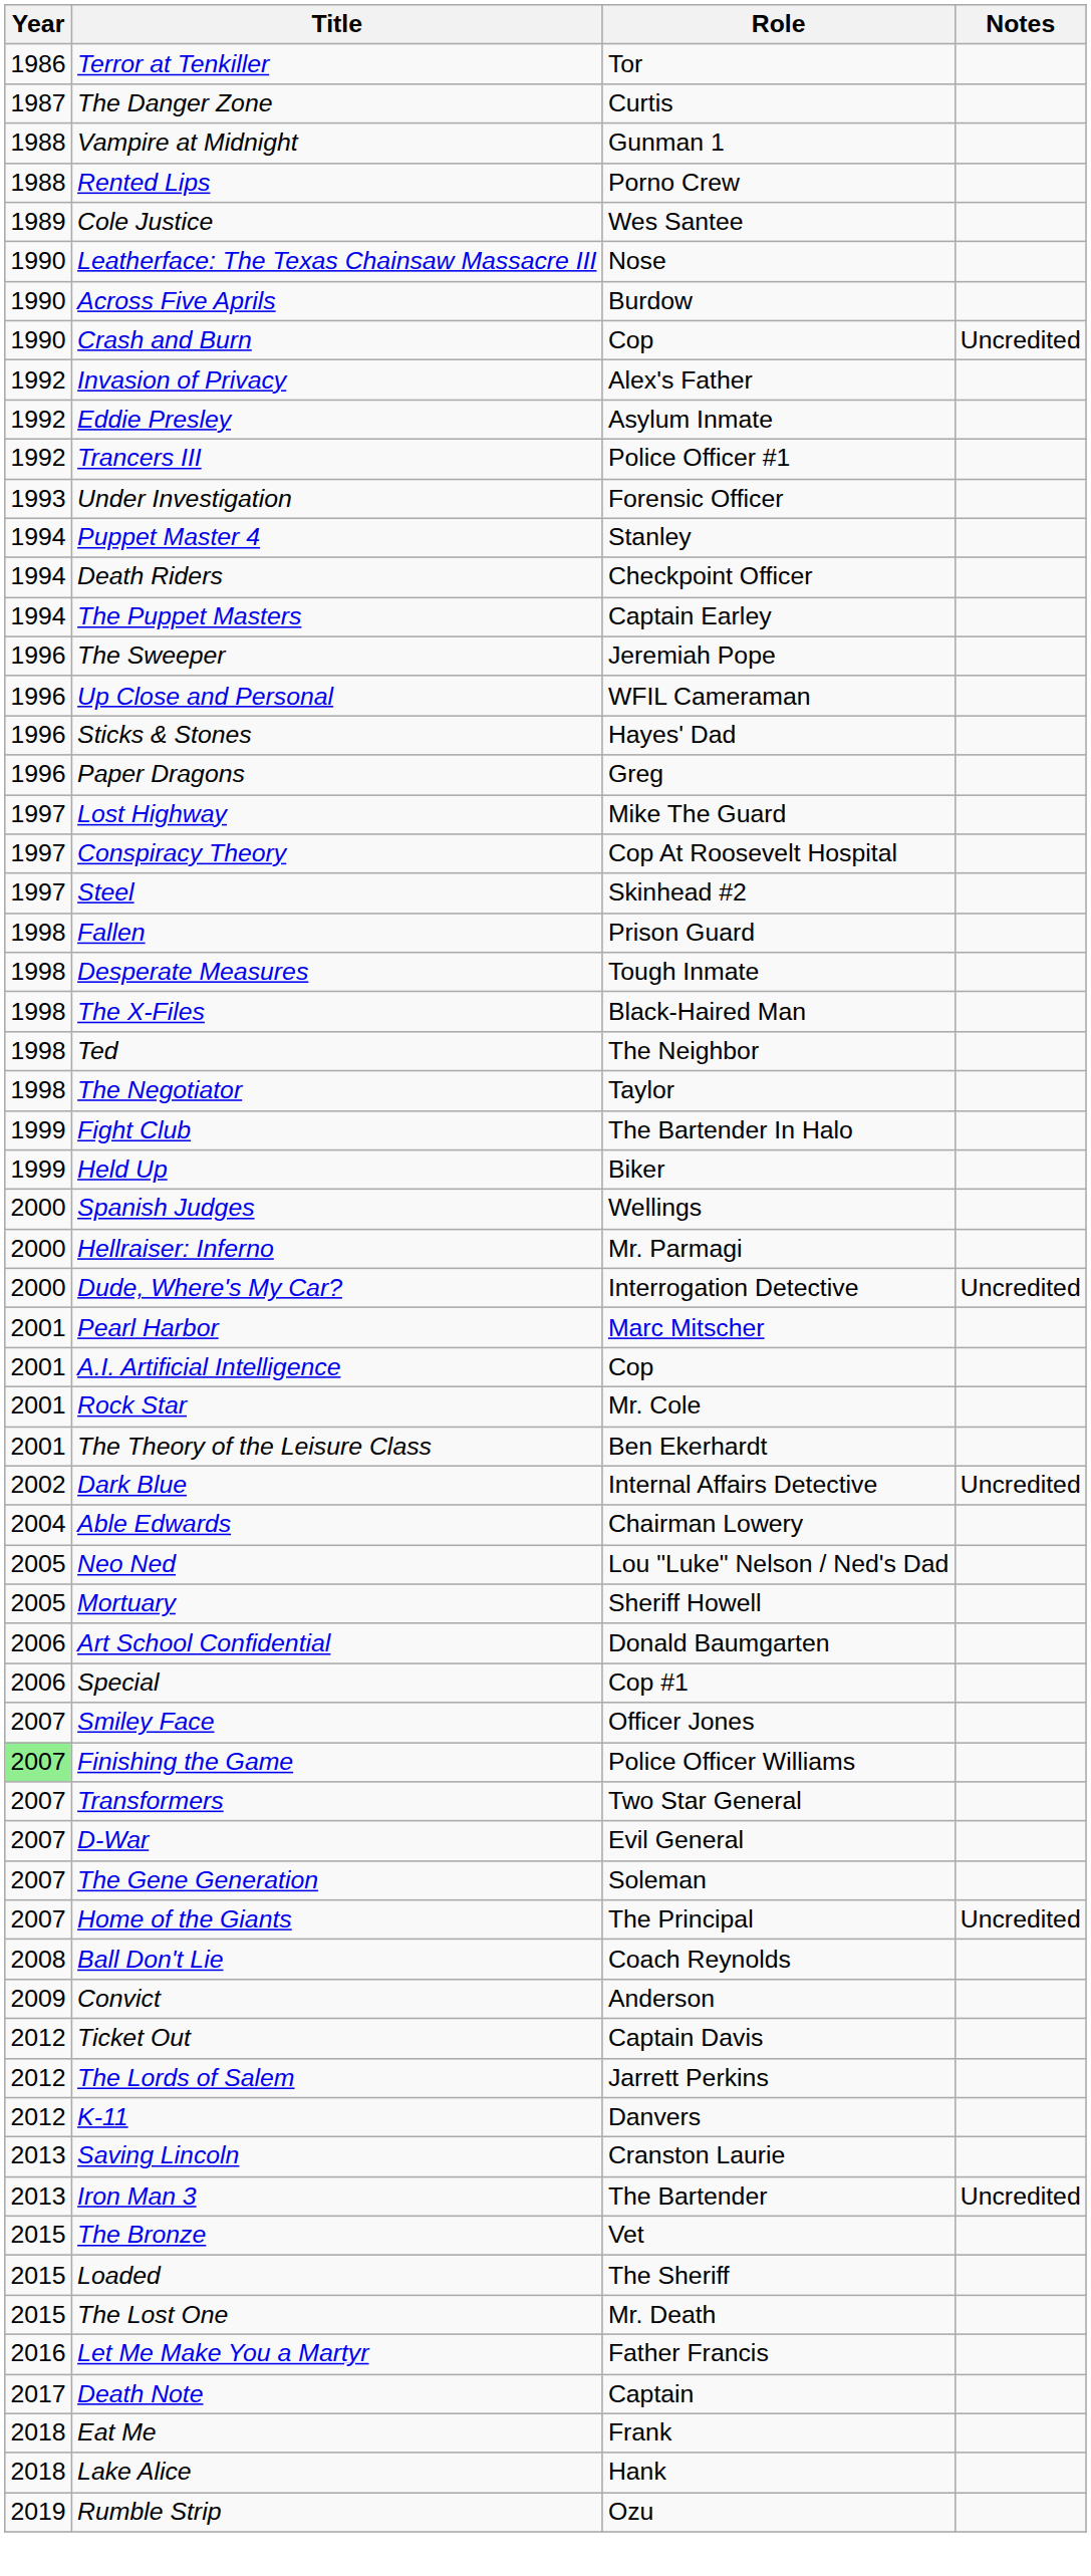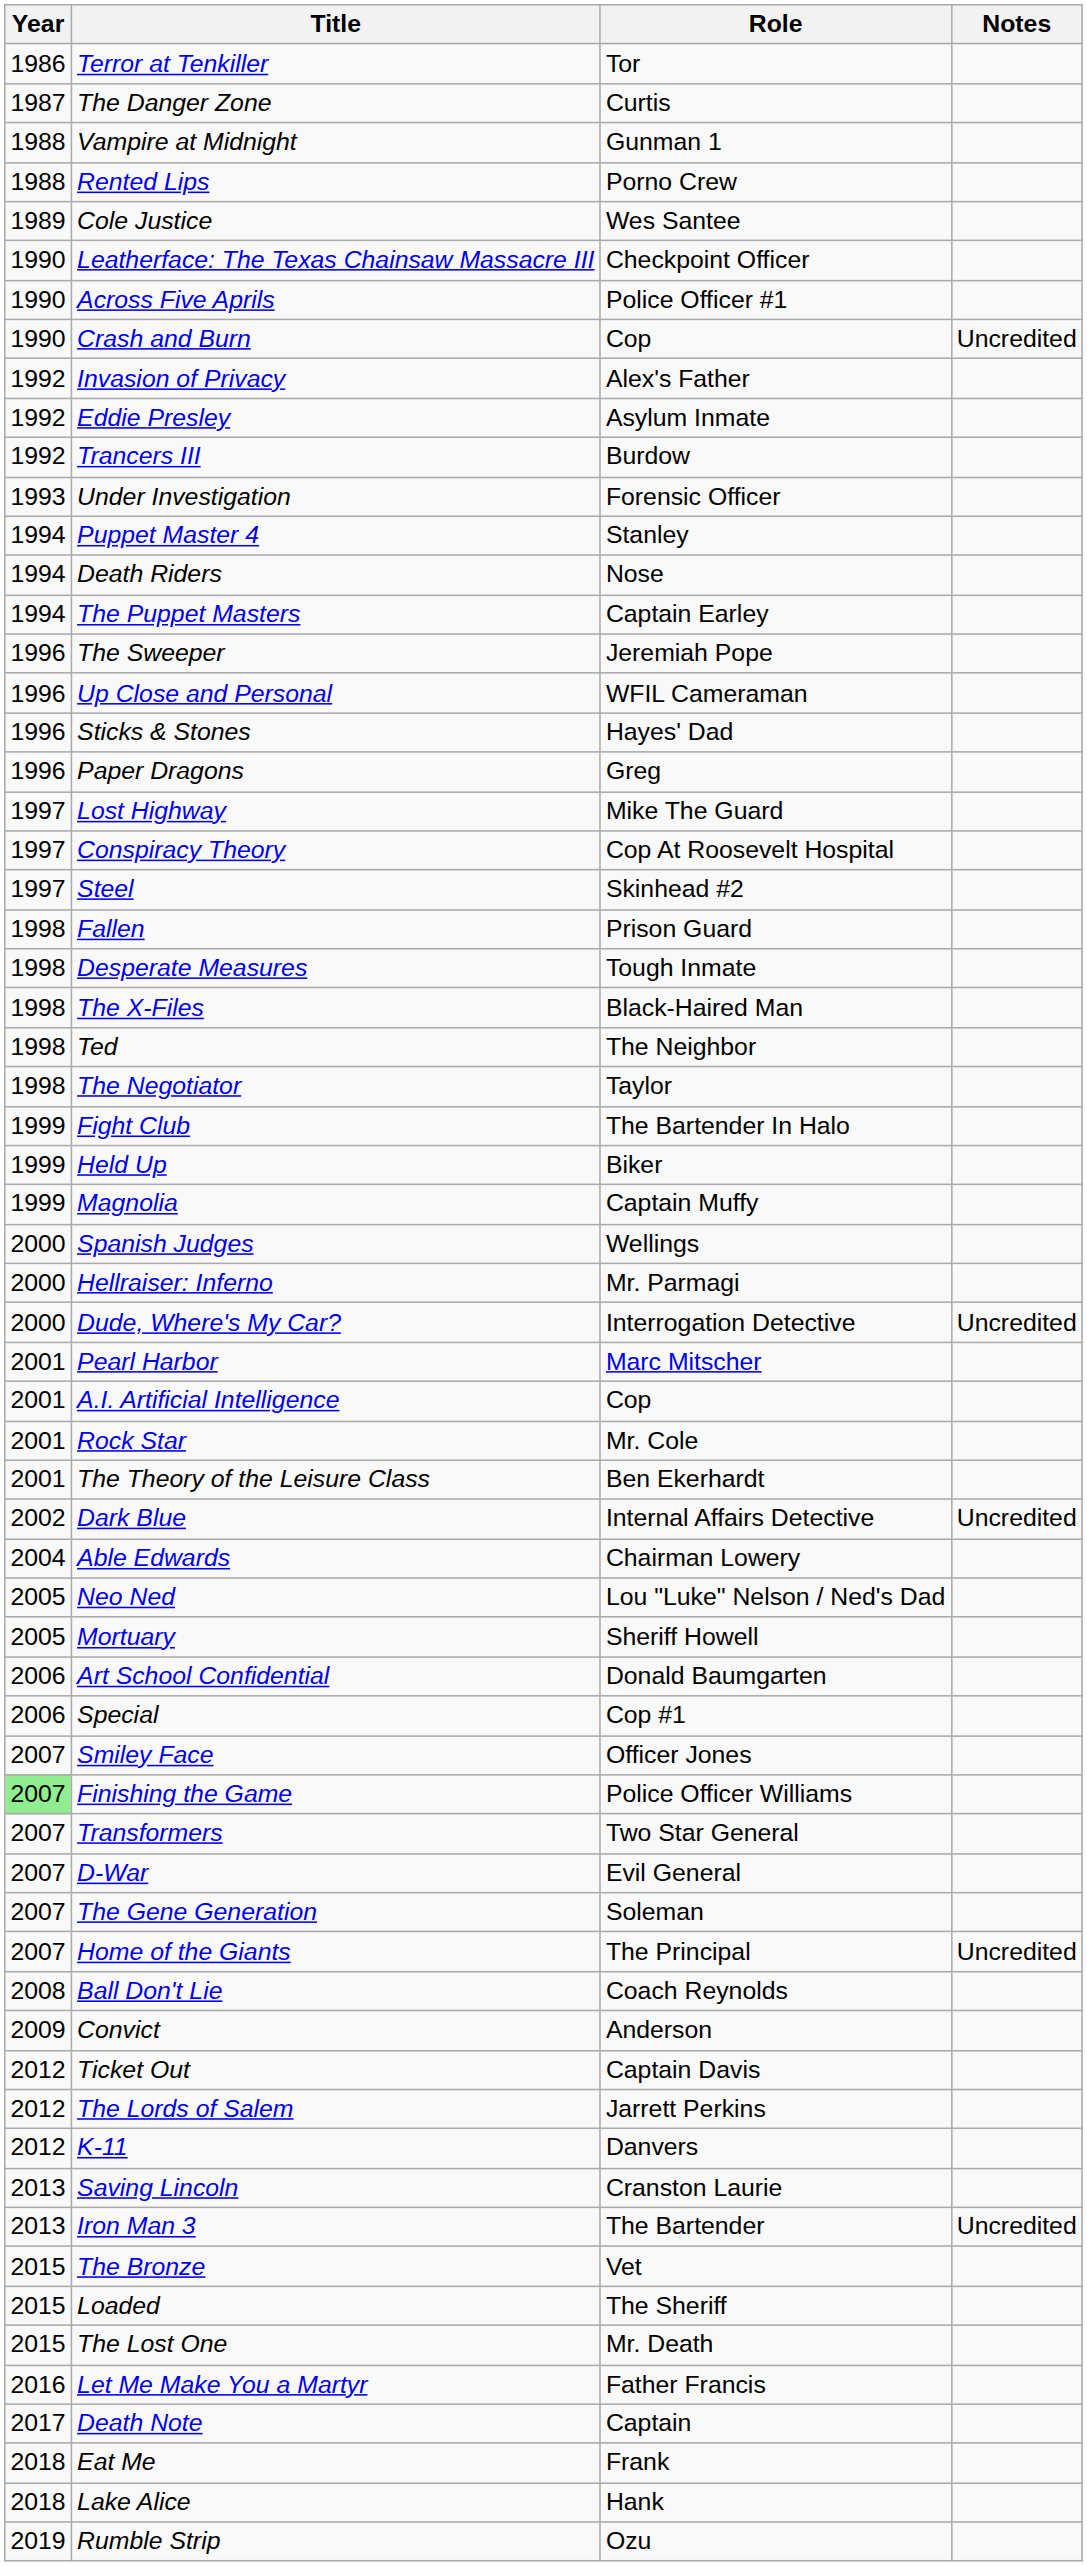 <table class="wikitable sortable">
 <tr>
 <th>Year</th>
 <th>Title</th>
 <th>Role</th>
 <th>Notes</th>
 </tr>
 <tr>
 <td>1986</td>
 <td><em><a href='#'>Terror at Tenkiller</a></em></td>
 <td>Tor</td>
 <td></td>
 </tr>
 <tr>
 <td>1987</td>
 <td><em>The Danger Zone</em></td>
 <td>Curtis</td>
 <td></td>
 </tr>
 <tr>
 <td>1988</td>
 <td><em>Vampire at Midnight</em></td>
 <td>Gunman 1</td>
 <td></td>
 </tr>
 <tr>
 <td>1988</td>
 <td><em><a href='#'>Rented Lips</a></em></td>
 <td>Porno Crew</td>
 <td></td>
 </tr>
 <tr>
 <td>1989</td>
 <td><em>Cole Justice</em></td>
 <td>Wes Santee</td>
 <td></td>
 </tr>
 <tr>
 <td>1990</td>
 <td><em><a href='#'>Leatherface: The Texas Chainsaw Massacre III</a></em></td>
-<td>Nose</td>
+<td>Checkpoint Officer</td>
 <td></td>
 </tr>
 <tr>
 <td>1990</td>
 <td><em><a href='#'>Across Five Aprils</a></em></td>
-<td>Burdow</td>
+<td>Police Officer #1</td>
 <td></td>
 </tr>
 <tr>
 <td>1990</td>
 <td><em><a href='#'>Crash and Burn</a></em></td>
 <td>Cop</td>
 <td>Uncredited</td>
 </tr>
 <tr>
 <td>1992</td>
 <td><em><a href='#'>Invasion of Privacy</a></em></td>
 <td>Alex's Father</td>
 <td></td>
 </tr>
 <tr>
 <td>1992</td>
 <td><em><a href='#'>Eddie Presley</a></em></td>
 <td>Asylum Inmate</td>
 <td></td>
 </tr>
 <tr>
 <td>1992</td>
 <td><em><a href='#'>Trancers III</a></em></td>
-<td>Police Officer #1</td>
+<td>Burdow</td>
 <td></td>
 </tr>
 <tr>
 <td>1993</td>
 <td><em>Under Investigation</em></td>
 <td>Forensic Officer</td>
 <td></td>
 </tr>
 <tr>
 <td>1994</td>
 <td><em><a href='#'>Puppet Master 4</a></em></td>
 <td>Stanley</td>
 <td></td>
 </tr>
 <tr>
 <td>1994</td>
 <td><em>Death Riders</em></td>
-<td>Checkpoint Officer</td>
+<td>Nose</td>
 <td></td>
 </tr>
 <tr>
 <td>1994</td>
 <td><em><a href='#'>The Puppet Masters</a></em></td>
 <td>Captain Earley</td>
 <td></td>
 </tr>
 <tr>
 <td>1996</td>
 <td><em>The Sweeper</em></td>
 <td>Jeremiah Pope</td>
 <td></td>
 </tr>
 <tr>
 <td>1996</td>
 <td><em><a href='#'>Up Close and Personal</a></em></td>
 <td>WFIL Cameraman</td>
 <td></td>
 </tr>
 <tr>
 <td>1996</td>
 <td><em>Sticks & Stones</em></td>
 <td>Hayes' Dad</td>
 <td></td>
 </tr>
 <tr>
 <td>1996</td>
 <td><em>Paper Dragons</em></td>
 <td>Greg</td>
 <td></td>
 </tr>
 <tr>
 <td>1997</td>
 <td><em><a href='#'>Lost Highway</a></em></td>
 <td>Mike The Guard</td>
 <td></td>
 </tr>
 <tr>
 <td>1997</td>
 <td><em><a href='#'>Conspiracy Theory</a></em></td>
 <td>Cop At Roosevelt Hospital</td>
 <td></td>
 </tr>
 <tr>
 <td>1997</td>
 <td><em><a href='#'>Steel</a></em></td>
 <td>Skinhead #2</td>
 <td></td>
 </tr>
 <tr>
 <td>1998</td>
 <td><em><a href='#'>Fallen</a></em></td>
 <td>Prison Guard</td>
 <td></td>
 </tr>
 <tr>
 <td>1998</td>
 <td><em><a href='#'>Desperate Measures</a></em></td>
 <td>Tough Inmate</td>
 <td></td>
 </tr>
 <tr>
 <td>1998</td>
 <td><em><a href='#'>The X-Files</a></em></td>
 <td>Black-Haired Man</td>
 <td></td>
 </tr>
 <tr>
 <td>1998</td>
 <td><em>Ted</em></td>
 <td>The Neighbor</td>
 <td></td>
 </tr>
 <tr>
 <td>1998</td>
 <td><em><a href='#'>The Negotiator</a></em></td>
 <td>Taylor</td>
 <td></td>
 </tr>
 <tr>
 <td>1999</td>
 <td><em><a href='#'>Fight Club</a></em></td>
 <td>The Bartender In Halo</td>
 <td></td>
 </tr>
 <tr>
 <td>1999</td>
 <td><em><a href='#'>Held Up</a></em></td>
 <td>Biker</td>
+<td></td>
+</tr>
+<tr>
+<td>1999</td>
+<td><em><a href='#'>Magnolia</a></em></td>
+<td>Captain Muffy</td>
 <td></td>
 </tr>
 <tr>
 <td>2000</td>
 <td><em><a href='#'>Spanish Judges</a></em></td>
 <td>Wellings</td>
 <td></td>
 </tr>
 <tr>
 <td>2000</td>
 <td><em><a href='#'>Hellraiser: Inferno</a></em></td>
 <td>Mr. Parmagi</td>
 <td></td>
 </tr>
 <tr>
 <td>2000</td>
 <td><em><a href='#'>Dude, Where's My Car?</a></em></td>
 <td>Interrogation Detective</td>
 <td>Uncredited</td>
 </tr>
 <tr>
 <td>2001</td>
 <td><em><a href='#'>Pearl Harbor</a></em></td>
 <td><a href='#'>Marc Mitscher</a></td>
 <td></td>
 </tr>
 <tr>
 <td>2001</td>
 <td><em><a href='#'>A.I. Artificial Intelligence</a></em></td>
 <td>Cop</td>
 <td></td>
 </tr>
 <tr>
 <td>2001</td>
 <td><em><a href='#'>Rock Star</a></em></td>
 <td>Mr. Cole</td>
 <td></td>
 </tr>
 <tr>
 <td>2001</td>
 <td><em>The Theory of the Leisure Class</em></td>
 <td>Ben Ekerhardt</td>
 <td></td>
 </tr>
 <tr>
 <td>2002</td>
 <td><em><a href='#'>Dark Blue</a></em></td>
 <td>Internal Affairs Detective</td>
 <td>Uncredited</td>
 </tr>
 <tr>
 <td>2004</td>
 <td><em><a href='#'>Able Edwards</a></em></td>
 <td>Chairman Lowery</td>
 <td></td>
 </tr>
 <tr>
 <td>2005</td>
 <td><em><a href='#'>Neo Ned</a></em></td>
 <td>Lou "Luke" Nelson / Ned's Dad</td>
 <td></td>
 </tr>
 <tr>
 <td>2005</td>
 <td><em><a href='#'>Mortuary</a></em></td>
 <td>Sheriff Howell</td>
 <td></td>
 </tr>
 <tr>
 <td>2006</td>
 <td><em><a href='#'>Art School Confidential</a></em></td>
 <td>Donald Baumgarten</td>
 <td></td>
 </tr>
 <tr>
 <td>2006</td>
 <td><em>Special</em></td>
 <td>Cop #1</td>
 <td></td>
 </tr>
 <tr>
 <td>2007</td>
 <td><em><a href='#'>Smiley Face</a></em></td>
 <td>Officer Jones</td>
 <td></td>
 </tr>
 <tr>
 <td style="background: lightgreen;">2007</td>
 <td><em><a href='#'>Finishing the Game</a></em></td>
 <td>Police Officer Williams</td>
 <td></td>
 </tr>
 <tr>
 <td>2007</td>
 <td><em><a href='#'>Transformers</a></em></td>
 <td>Two Star General</td>
 <td></td>
 </tr>
 <tr>
 <td>2007</td>
 <td><em><a href='#'>D-War</a></em></td>
 <td>Evil General</td>
 <td></td>
 </tr>
 <tr>
 <td>2007</td>
 <td><em><a href='#'>The Gene Generation</a></em></td>
 <td>Soleman</td>
 <td></td>
 </tr>
 <tr>
 <td>2007</td>
 <td><em><a href='#'>Home of the Giants</a></em></td>
 <td>The Principal</td>
 <td>Uncredited</td>
 </tr>
 <tr>
 <td>2008</td>
 <td><em><a href='#'>Ball Don't Lie</a></em></td>
 <td>Coach Reynolds</td>
 <td></td>
 </tr>
 <tr>
 <td>2009</td>
 <td><em>Convict</em></td>
 <td>Anderson</td>
 <td></td>
 </tr>
 <tr>
 <td>2012</td>
 <td><em>Ticket Out</em></td>
 <td>Captain Davis</td>
 <td></td>
 </tr>
 <tr>
 <td>2012</td>
 <td><em><a href='#'>The Lords of Salem</a></em></td>
 <td>Jarrett Perkins</td>
 <td></td>
 </tr>
 <tr>
 <td>2012</td>
 <td><em><a href='#'>K-11</a></em></td>
 <td>Danvers</td>
 <td></td>
 </tr>
 <tr>
 <td>2013</td>
 <td><em><a href='#'>Saving Lincoln</a></em></td>
 <td>Cranston Laurie</td>
 <td></td>
 </tr>
 <tr>
 <td>2013</td>
 <td><em><a href='#'>Iron Man 3</a></em></td>
 <td>The Bartender</td>
 <td>Uncredited</td>
 </tr>
 <tr>
 <td>2015</td>
 <td><em><a href='#'>The Bronze</a></em></td>
 <td>Vet</td>
 <td></td>
 </tr>
 <tr>
 <td>2015</td>
 <td><em>Loaded</em></td>
 <td>The Sheriff</td>
 <td></td>
 </tr>
 <tr>
 <td>2015</td>
 <td><em>The Lost One</em></td>
 <td>Mr. Death</td>
 <td></td>
 </tr>
 <tr>
 <td>2016</td>
 <td><em><a href='#'>Let Me Make You a Martyr</a></em></td>
 <td>Father Francis</td>
 <td></td>
 </tr>
 <tr>
 <td>2017</td>
 <td><em><a href='#'>Death Note</a></em></td>
 <td>Captain</td>
 <td></td>
 </tr>
 <tr>
 <td>2018</td>
 <td><em>Eat Me</em></td>
 <td>Frank</td>
 <td></td>
 </tr>
 <tr>
 <td>2018</td>
 <td><em>Lake Alice</em></td>
 <td>Hank</td>
 <td></td>
 </tr>
 <tr>
 <td>2019</td>
 <td><em>Rumble Strip</em></td>
 <td>Ozu</td>
 <td></td>
 </tr>
 </table>
